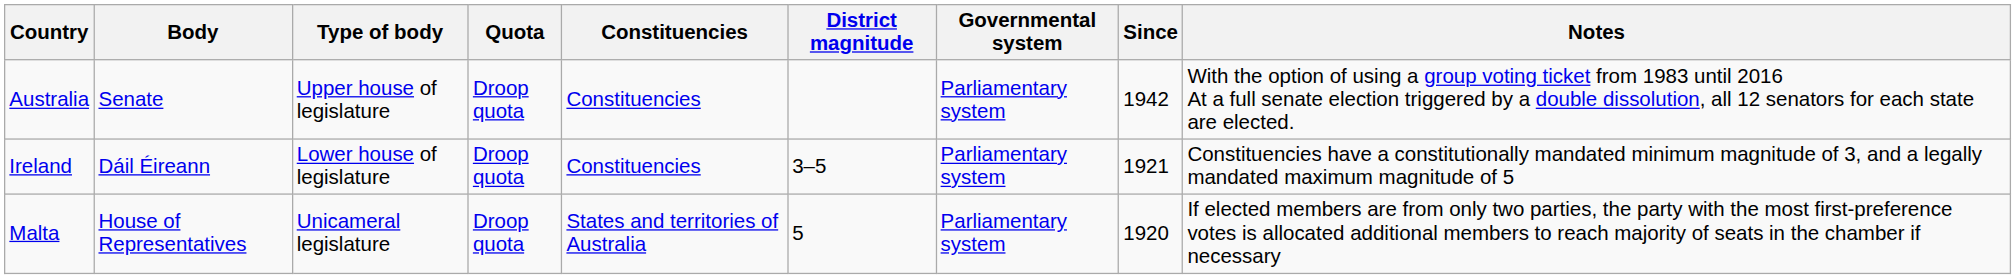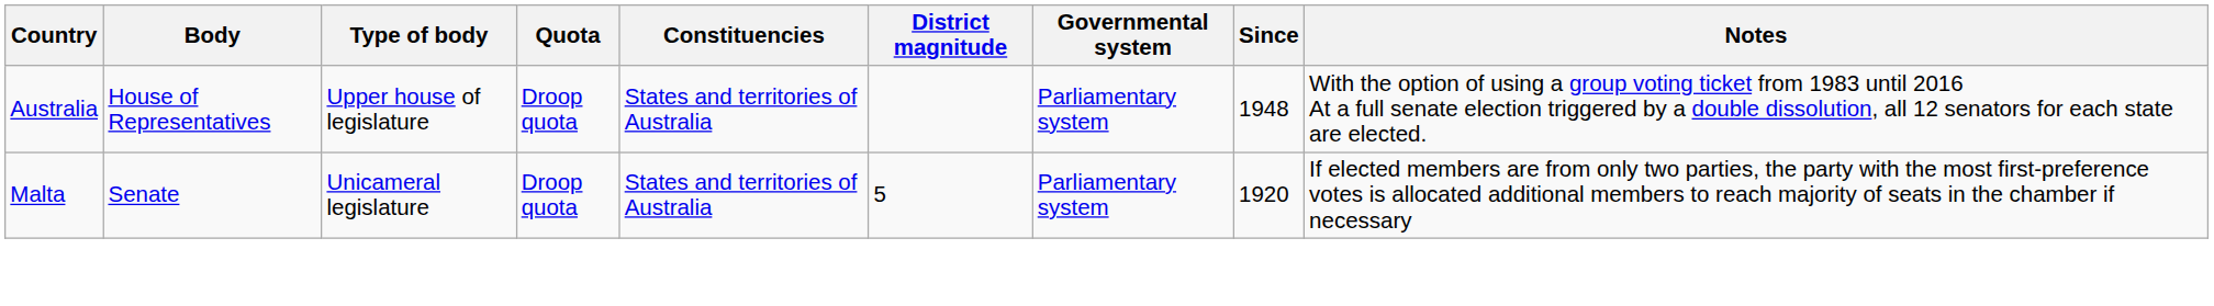 <table class="wikitable">
 <tr>
 <th>Country</th>
 <th>Body</th>
 <th>Type of body</th>
 <th>Quota</th>
 <th>Constituencies</th>
 <th><a href='#'>District magnitude</a></th>
 <th>Governmental system</th>
 <th>Since</th>
 <th>Notes</th>
 </tr>
 <tr>
 <td><a href='#'>Australia</a></td>
-<td><a href='#'>Senate</a></td>
+<td><a href='#'>House of Representatives</a></td>
 <td><a href='#'>Upper house</a> of legislature</td>
 <td><a href='#'>Droop quota</a></td>
-<td><a href='#'>Constituencies</a></td>
+<td><a href='#'>States and territories of Australia</a></td>
 <td></td>
 <td><a href='#'>Parliamentary system</a></td>
-<td>1942</td>
+<td>1948</td>
 <td>With the option of using a <a href='#'>group voting ticket</a> from 1983 until 2016<br>At a full senate election triggered by a <a href='#'>double dissolution</a>, all 12 senators for each state are elected.</td>
 </tr>
 <tr>
-<td><a href='#'>Ireland</a></td>
-<td><a href='#'>Dáil Éireann</a></td>
-<td><a href='#'>Lower house</a> of legislature</td>
-<td><a href='#'>Droop quota</a></td>
-<td><a href='#'>Constituencies</a></td>
-<td>3–5</td>
-<td><a href='#'>Parliamentary system</a></td>
-<td>1921</td>
-<td>Constituencies have a constitutionally mandated minimum magnitude of 3, and a legally mandated maximum magnitude of 5</td>
-</tr>
-<tr>
 <td><a href='#'>Malta</a></td>
-<td><a href='#'>House of Representatives</a></td>
+<td><a href='#'>Senate</a></td>
 <td><a href='#'>Unicameral</a> legislature</td>
 <td><a href='#'>Droop quota</a></td>
 <td><a href='#'>States and territories of Australia</a></td>
 <td>5</td>
 <td><a href='#'>Parliamentary system</a></td>
 <td>1920</td>
 <td>If elected members are from only two parties, the party with the most first-preference votes is allocated additional members to reach majority of seats in the chamber if necessary</td>
 </tr>
 </table>
